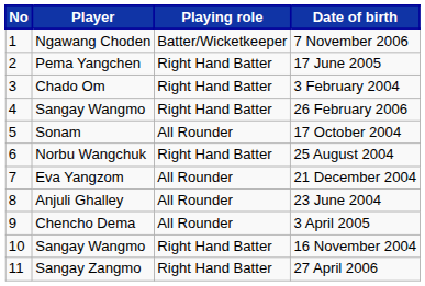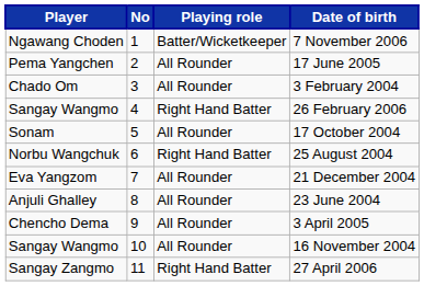 <table class="wikitable">
 <tr>
+<th style="color:#ffffff; background: #1034A6; border:2px solid #000099;">Player</th>
 <th style="color:#ffffff; background: #1034A6; border:2px solid #000099;">No</th>
-<th style="color:#ffffff; background: #1034A6; border:2px solid #000099;">Player</th>
 <th style="color:#ffffff; background: #1034A6; border:2px solid #000099;">Playing role</th>
 <th style="color:#ffffff; background: #1034A6; border:2px solid #000099;">Date of birth</th>
 </tr>
 <tr>
+<td>Ngawang Choden</td>
 <td>1</td>
-<td>Ngawang Choden</td>
 <td>Batter/Wicketkeeper</td>
 <td>7 November 2006</td>
 </tr>
 <tr>
+<td>Pema Yangchen</td>
 <td>2</td>
-<td>Pema Yangchen</td>
-<td>Right Hand Batter</td>
+<td>All Rounder</td>
 <td>17 June 2005</td>
 </tr>
 <tr>
+<td>Chado Om</td>
 <td>3</td>
-<td>Chado Om</td>
-<td>Right Hand Batter</td>
+<td>All Rounder</td>
 <td>3 February 2004</td>
 </tr>
 <tr>
+<td>Sangay Wangmo</td>
 <td>4</td>
-<td>Sangay Wangmo</td>
 <td>Right Hand Batter</td>
 <td>26 February 2006</td>
 </tr>
 <tr>
+<td>Sonam</td>
 <td>5</td>
-<td>Sonam</td>
 <td>All Rounder</td>
 <td>17 October 2004</td>
 </tr>
 <tr>
+<td>Norbu Wangchuk</td>
 <td>6</td>
-<td>Norbu Wangchuk</td>
 <td>Right Hand Batter</td>
 <td>25 August 2004</td>
 </tr>
 <tr>
+<td>Eva Yangzom</td>
 <td>7</td>
-<td>Eva Yangzom</td>
 <td>All Rounder</td>
 <td>21 December 2004</td>
 </tr>
 <tr>
+<td>Anjuli Ghalley</td>
 <td>8</td>
-<td>Anjuli Ghalley</td>
 <td>All Rounder</td>
 <td>23 June 2004</td>
 </tr>
 <tr>
+<td>Chencho Dema</td>
 <td>9</td>
-<td>Chencho Dema</td>
 <td>All Rounder</td>
 <td>3 April 2005</td>
 </tr>
 <tr>
+<td>Sangay Wangmo</td>
 <td>10</td>
-<td>Sangay Wangmo</td>
-<td>Right Hand Batter</td>
+<td>All Rounder</td>
 <td>16 November 2004</td>
 </tr>
 <tr>
+<td>Sangay Zangmo</td>
 <td>11</td>
-<td>Sangay Zangmo</td>
 <td>Right Hand Batter</td>
 <td>27 April 2006</td>
 </tr>
 </table>
